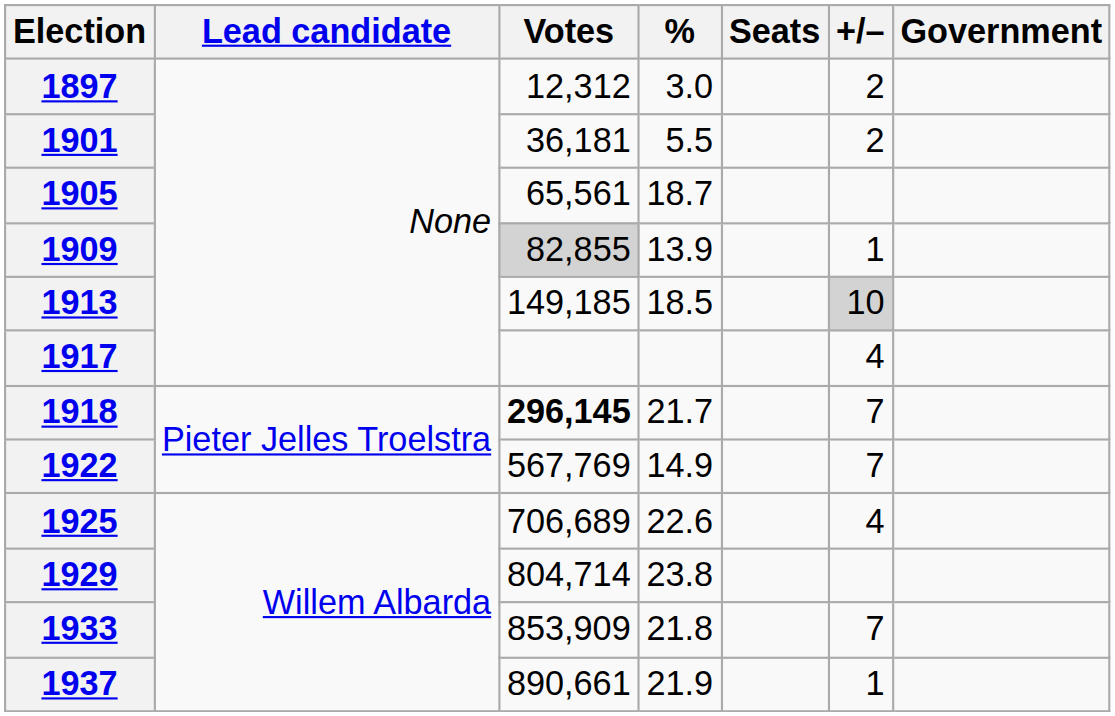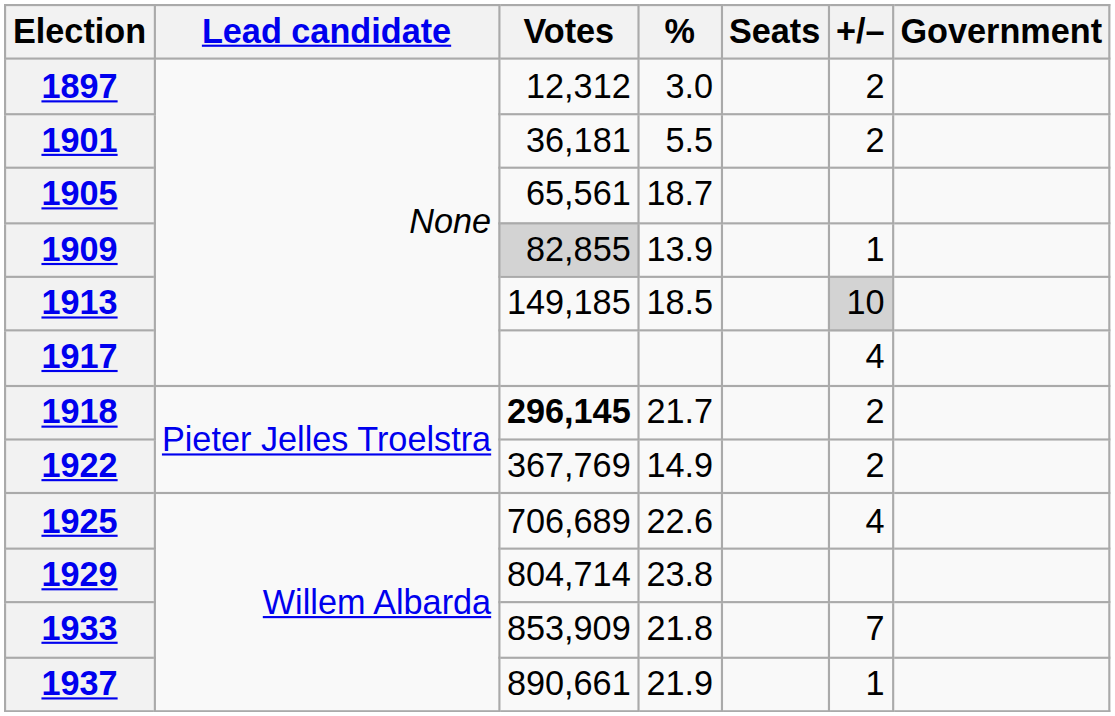 <table class="wikitable" style="text-align:right">
 <tr>
 <th>Election</th>
 <th><a href='#'>Lead candidate</a></th>
 <th>Votes</th>
 <th>%</th>
 <th>Seats</th>
 <th>+/–</th>
 <th>Government</th>
 </tr>
 <tr>
 <th><a href='#'>1897</a></th>
 <td rowspan="6"><em>None</em></td>
 <td>12,312</td>
 <td>3.0</td>
 <td></td>
 <td> 2</td>
 <td></td>
 </tr>
 <tr>
 <th><a href='#'>1901</a></th>
 <td>36,181</td>
 <td>5.5</td>
 <td></td>
 <td> 2</td>
 <td></td>
 </tr>
 <tr>
 <th><a href='#'>1905</a></th>
 <td>65,561</td>
 <td>18.7</td>
 <td></td>
 <td></td>
 <td></td>
 </tr>
 <tr>
 <th><a href='#'>1909</a></th>
 <td style="background: lightgrey;">82,855</td>
 <td>13.9</td>
 <td></td>
 <td> 1</td>
 <td></td>
 </tr>
 <tr>
 <th><a href='#'>1913</a></th>
 <td>149,185</td>
 <td>18.5</td>
 <td></td>
 <td style="background: lightgrey;"> 10</td>
 <td></td>
 </tr>
 <tr>
 <th><a href='#'>1917</a></th>
 <td></td>
 <td></td>
 <td></td>
 <td> 4</td>
 <td></td>
 </tr>
 <tr>
 <th><a href='#'>1918</a></th>
 <td rowspan="2"><a href='#'>Pieter Jelles Troelstra</a></td>
 <td><strong>296,145</strong></td>
 <td>21.7</td>
 <td></td>
-<td> 7</td>
+<td> 2</td>
 <td></td>
 </tr>
 <tr>
 <th><a href='#'>1922</a></th>
-<td>567,769</td>
+<td>367,769</td>
 <td>14.9</td>
 <td></td>
-<td> 7</td>
+<td> 2</td>
 <td></td>
 </tr>
 <tr>
 <th><a href='#'>1925</a></th>
 <td rowspan="4"><a href='#'>Willem Albarda</a></td>
 <td>706,689</td>
 <td>22.6</td>
 <td></td>
 <td> 4</td>
 <td></td>
 </tr>
 <tr>
 <th><a href='#'>1929</a></th>
 <td>804,714</td>
 <td>23.8</td>
 <td></td>
 <td></td>
 <td></td>
 </tr>
 <tr>
 <th><a href='#'>1933</a></th>
 <td>853,909</td>
 <td>21.8</td>
 <td></td>
 <td> 7</td>
 <td></td>
 </tr>
 <tr>
 <th><a href='#'>1937</a></th>
 <td>890,661</td>
 <td>21.9</td>
 <td></td>
 <td> 1</td>
 <td></td>
 </tr>
 </table>
